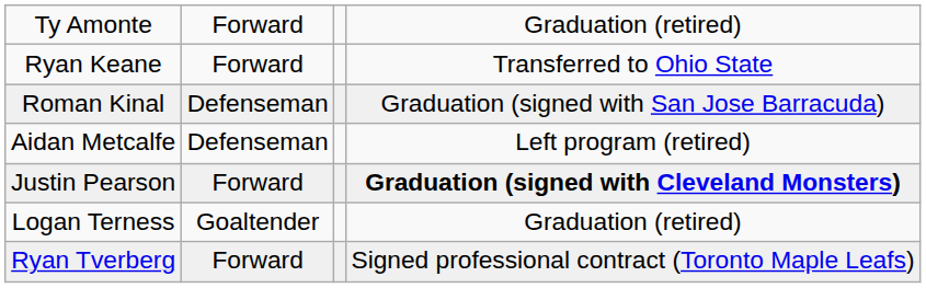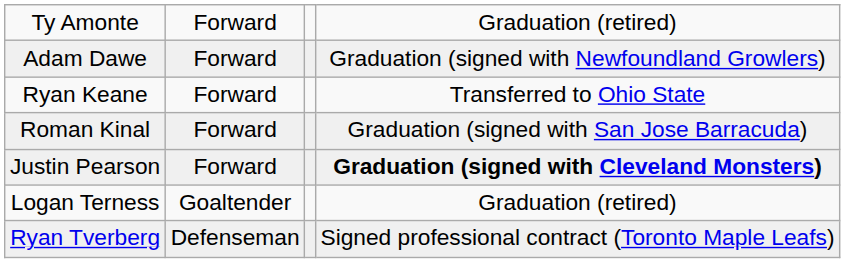 <table class="wikitable">
 <tr align="center" bgcolor="">
 <td>Ty Amonte</td>
 <td>Forward</td>
 <td></td>
 <td>Graduation (retired)</td>
+</tr>
+<tr align="center" bgcolor="f0f0f0">
+<td>Adam Dawe</td>
+<td>Forward</td>
+<td></td>
+<td>Graduation (signed with <a href='#'>Newfoundland Growlers</a>)</td>
 </tr>
 <tr align="center" bgcolor="">
 <td>Ryan Keane</td>
 <td>Forward</td>
 <td></td>
 <td>Transferred to <a href='#'>Ohio State</a></td>
 </tr>
 <tr align="center" bgcolor="f0f0f0">
 <td>Roman Kinal</td>
-<td>Defenseman</td>
+<td>Forward</td>
 <td></td>
 <td>Graduation (signed with <a href='#'>San Jose Barracuda</a>)</td>
-</tr>
-<tr align="center" bgcolor="">
-<td>Aidan Metcalfe</td>
-<td>Defenseman</td>
-<td></td>
-<td>Left program (retired)</td>
 </tr>
 <tr align="center" bgcolor="f0f0f0">
 <td>Justin Pearson</td>
 <td>Forward</td>
 <td></td>
 <td><strong>Graduation (signed with <a href='#'>Cleveland Monsters</a>)</strong></td>
 </tr>
 <tr align="center" bgcolor="">
 <td>Logan Terness</td>
 <td>Goaltender</td>
 <td></td>
 <td>Graduation (retired)</td>
 </tr>
 <tr align="center" bgcolor="f0f0f0">
 <td><a href='#'>Ryan Tverberg</a></td>
-<td>Forward</td>
+<td>Defenseman</td>
 <td></td>
 <td>Signed professional contract (<a href='#'>Toronto Maple Leafs</a>)</td>
 </tr>
 </table>
